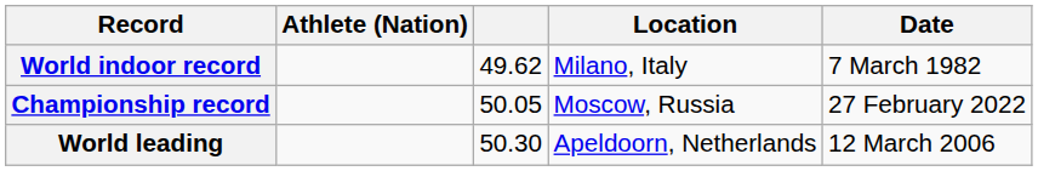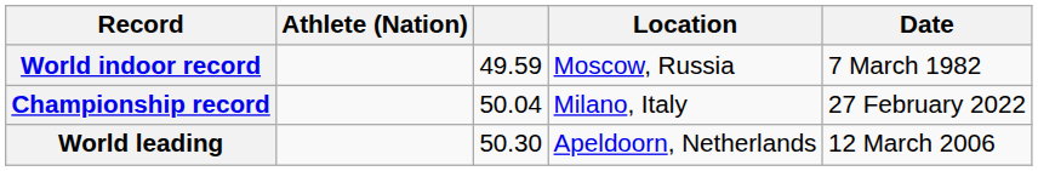 <table class="wikitable">
 <tr>
 <th scope="col">Record</th>
 <th scope="col">Athlete (Nation)</th>
 <th scope="col"></th>
 <th scope="col">Location</th>
 <th scope="col">Date</th>
 </tr>
 <tr>
 <th scope="row"><a href='#'>World indoor record</a></th>
 <td></td>
-<td>49.62</td>
-<td><a href='#'>Milano</a>, Italy</td>
+<td>49.59</td>
+<td><a href='#'>Moscow</a>, Russia</td>
 <td>7 March 1982</td>
 </tr>
 <tr>
 <th scope="row"><a href='#'>Championship record</a></th>
 <td></td>
-<td>50.05</td>
-<td><a href='#'>Moscow</a>, Russia</td>
+<td>50.04</td>
+<td><a href='#'>Milano</a>, Italy</td>
 <td>27 February 2022</td>
 </tr>
 <tr>
 <th scope="row">World leading</th>
 <td></td>
 <td>50.30</td>
 <td><a href='#'>Apeldoorn</a>, Netherlands</td>
 <td>12 March 2006</td>
 </tr>
 </table>
